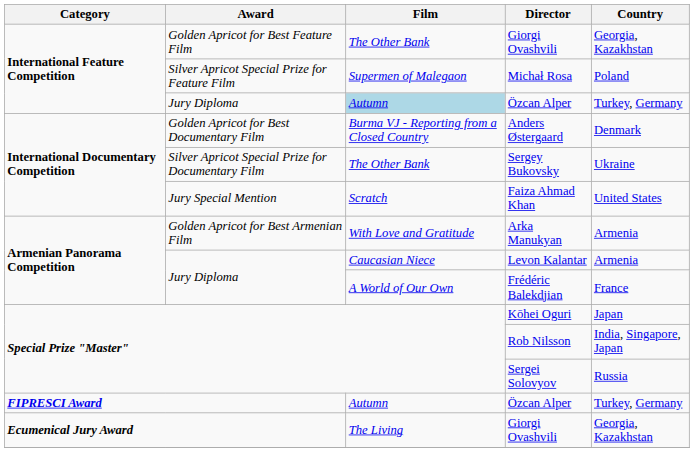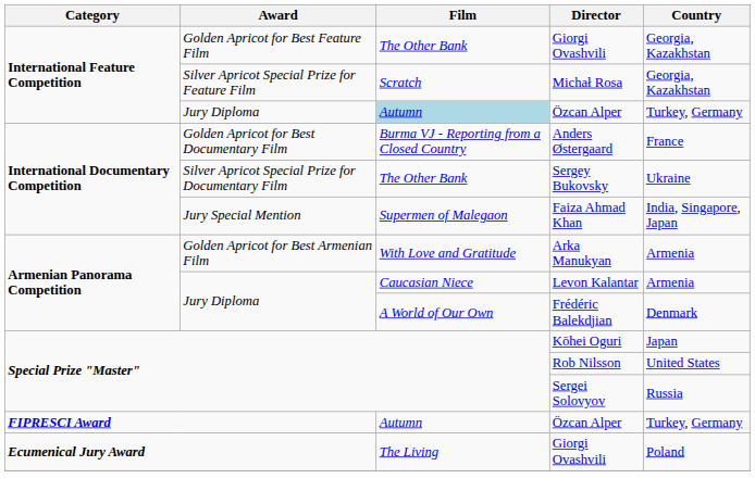 <table class="wikitable sortable">
 <tr>
 <th>Category</th>
 <th>Award</th>
 <th>Film</th>
 <th>Director</th>
 <th>Country</th>
 </tr>
 <tr>
 <td rowspan="3"><strong>International Feature Competition</strong></td>
 <td><em>Golden Apricot for Best Feature Film</em></td>
 <td><em><a href='#'>The Other Bank</a></em></td>
 <td><a href='#'>Giorgi Ovashvili</a></td>
 <td> <a href='#'>Georgia</a>,  <a href='#'>Kazakhstan</a></td>
 </tr>
 <tr>
 <td><em>Silver Apricot Special Prize for Feature Film</em></td>
-<td><em><a href='#'>Supermen of Malegaon</a></em></td>
+<td><em><a href='#'>Scratch</a></em></td>
 <td><a href='#'>Michał Rosa</a></td>
-<td> <a href='#'>Poland</a></td>
+<td> <a href='#'>Georgia</a>,  <a href='#'>Kazakhstan</a></td>
 </tr>
 <tr>
 <td><em>Jury Diploma</em></td>
 <td style="background: lightblue;"><em><a href='#'>Autumn</a></em></td>
 <td><a href='#'>Özcan Alper</a></td>
 <td> <a href='#'>Turkey</a>,  <a href='#'>Germany</a></td>
 </tr>
 <tr>
 <td rowspan="3"><strong>International Documentary Competition</strong></td>
 <td><em>Golden Apricot for Best Documentary Film</em></td>
 <td><em><a href='#'>Burma VJ - Reporting from a Closed Country</a></em></td>
 <td><a href='#'>Anders Østergaard</a></td>
-<td> <a href='#'>Denmark</a></td>
+<td> <a href='#'>France</a></td>
 </tr>
 <tr>
 <td><em>Silver Apricot Special Prize for Documentary Film</em></td>
 <td><em><a href='#'>The Other Bank</a></em></td>
 <td><a href='#'>Sergey Bukovsky</a></td>
 <td> <a href='#'>Ukraine</a></td>
 </tr>
 <tr>
 <td><em>Jury Special Mention</em></td>
-<td><em><a href='#'>Scratch</a></em></td>
+<td><em><a href='#'>Supermen of Malegaon</a></em></td>
 <td><a href='#'>Faiza Ahmad Khan</a></td>
-<td> <a href='#'>United States</a></td>
+<td> <a href='#'>India</a>,  <a href='#'>Singapore</a>,  <a href='#'>Japan</a></td>
 </tr>
 <tr>
 <td rowspan="3"><strong>Armenian Panorama Competition</strong></td>
 <td><em>Golden Apricot for Best Armenian Film</em></td>
 <td><em><a href='#'>With Love and Gratitude</a></em></td>
 <td><a href='#'>Arka Manukyan</a></td>
 <td> <a href='#'>Armenia</a></td>
 </tr>
 <tr>
 <td rowspan="2"><em>Jury Diploma</em></td>
 <td><em><a href='#'>Caucasian Niece</a></em></td>
 <td><a href='#'>Levon Kalantar</a></td>
 <td> <a href='#'>Armenia</a></td>
 </tr>
 <tr>
 <td><em><a href='#'>A World of Our Own</a></em></td>
 <td><a href='#'>Frédéric Balekdjian</a></td>
-<td> <a href='#'>France</a></td>
+<td> <a href='#'>Denmark</a></td>
 </tr>
 <tr>
 <td rowspan="3" colspan="3"><strong><em>Special Prize "Master"</em></strong></td>
 <td><a href='#'>Kōhei Oguri</a></td>
 <td> <a href='#'>Japan</a></td>
 </tr>
 <tr>
 <td><a href='#'>Rob Nilsson</a></td>
-<td> <a href='#'>India</a>,  <a href='#'>Singapore</a>,  <a href='#'>Japan</a></td>
+<td> <a href='#'>United States</a></td>
 </tr>
 <tr>
 <td><a href='#'>Sergei Solovyov</a></td>
 <td> <a href='#'>Russia</a></td>
 </tr>
 <tr>
 <td colspan="2"><strong><em><a href='#'>FIPRESCI Award</a></em></strong></td>
 <td><em><a href='#'>Autumn</a></em></td>
 <td><a href='#'>Özcan Alper</a></td>
 <td> <a href='#'>Turkey</a>,  <a href='#'>Germany</a></td>
 </tr>
 <tr>
 <td colspan="2"><strong><em>Ecumenical Jury Award</em></strong></td>
 <td><em><a href='#'>The Living</a></em></td>
 <td><a href='#'>Giorgi Ovashvili</a></td>
-<td> <a href='#'>Georgia</a>,  <a href='#'>Kazakhstan</a></td>
+<td> <a href='#'>Poland</a></td>
 </tr>
 <tr>
 </tr>
 </table>
